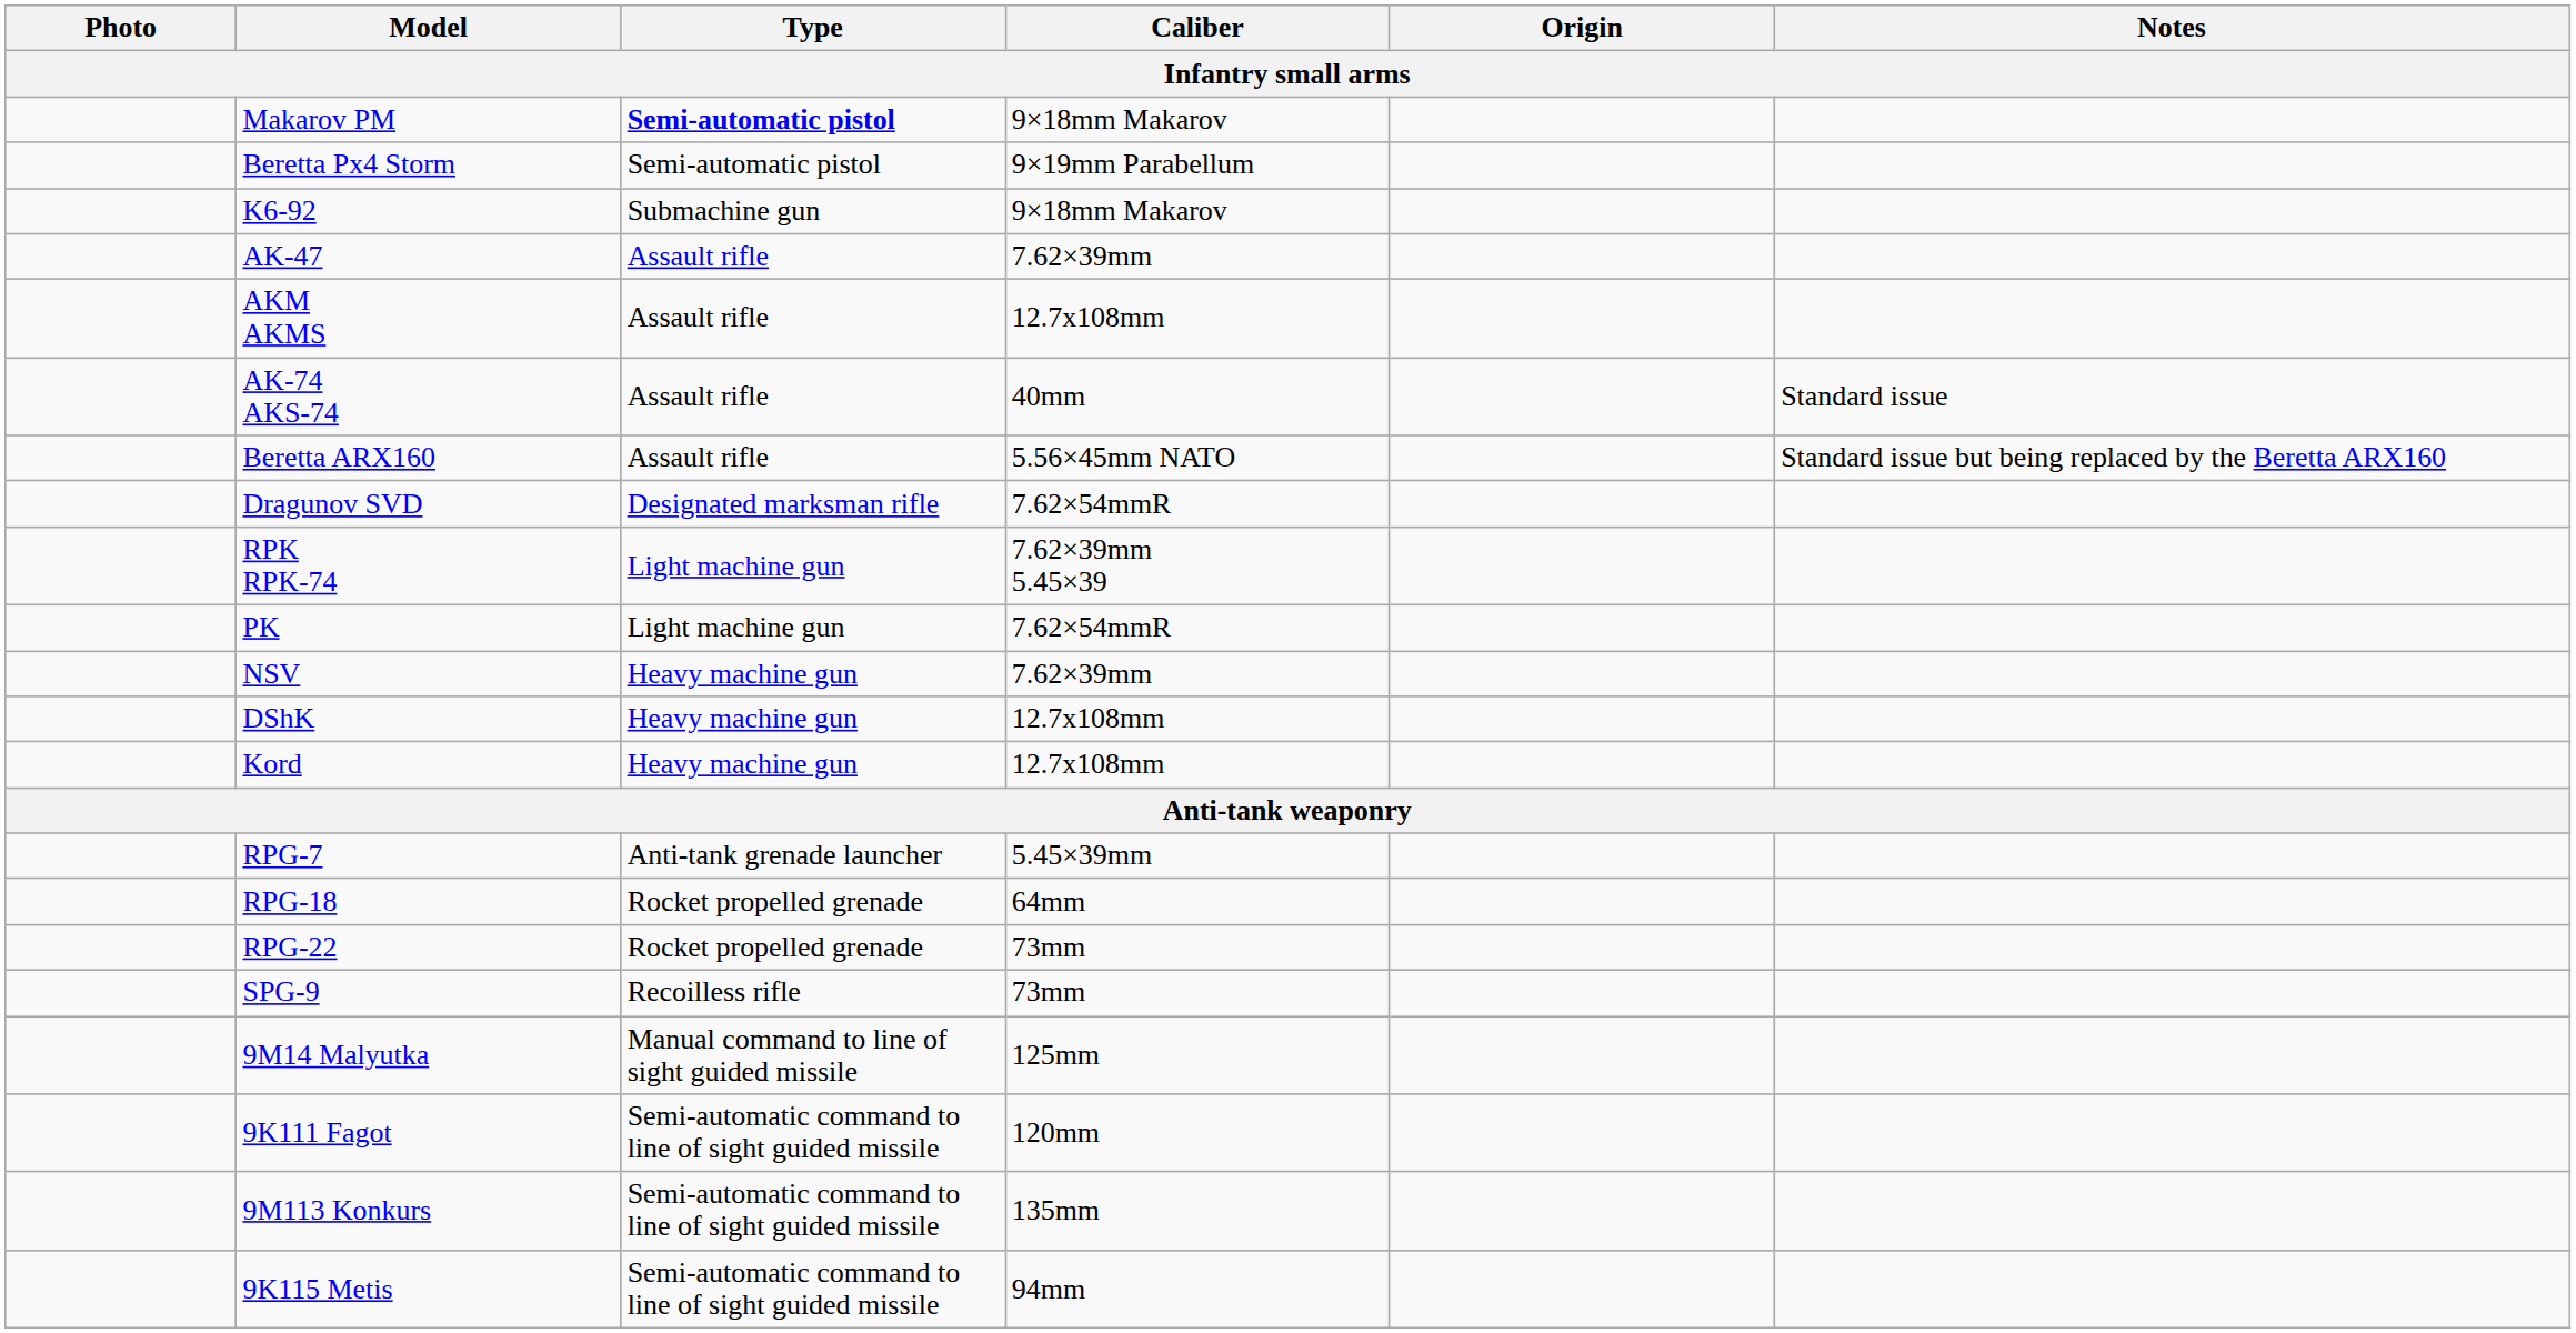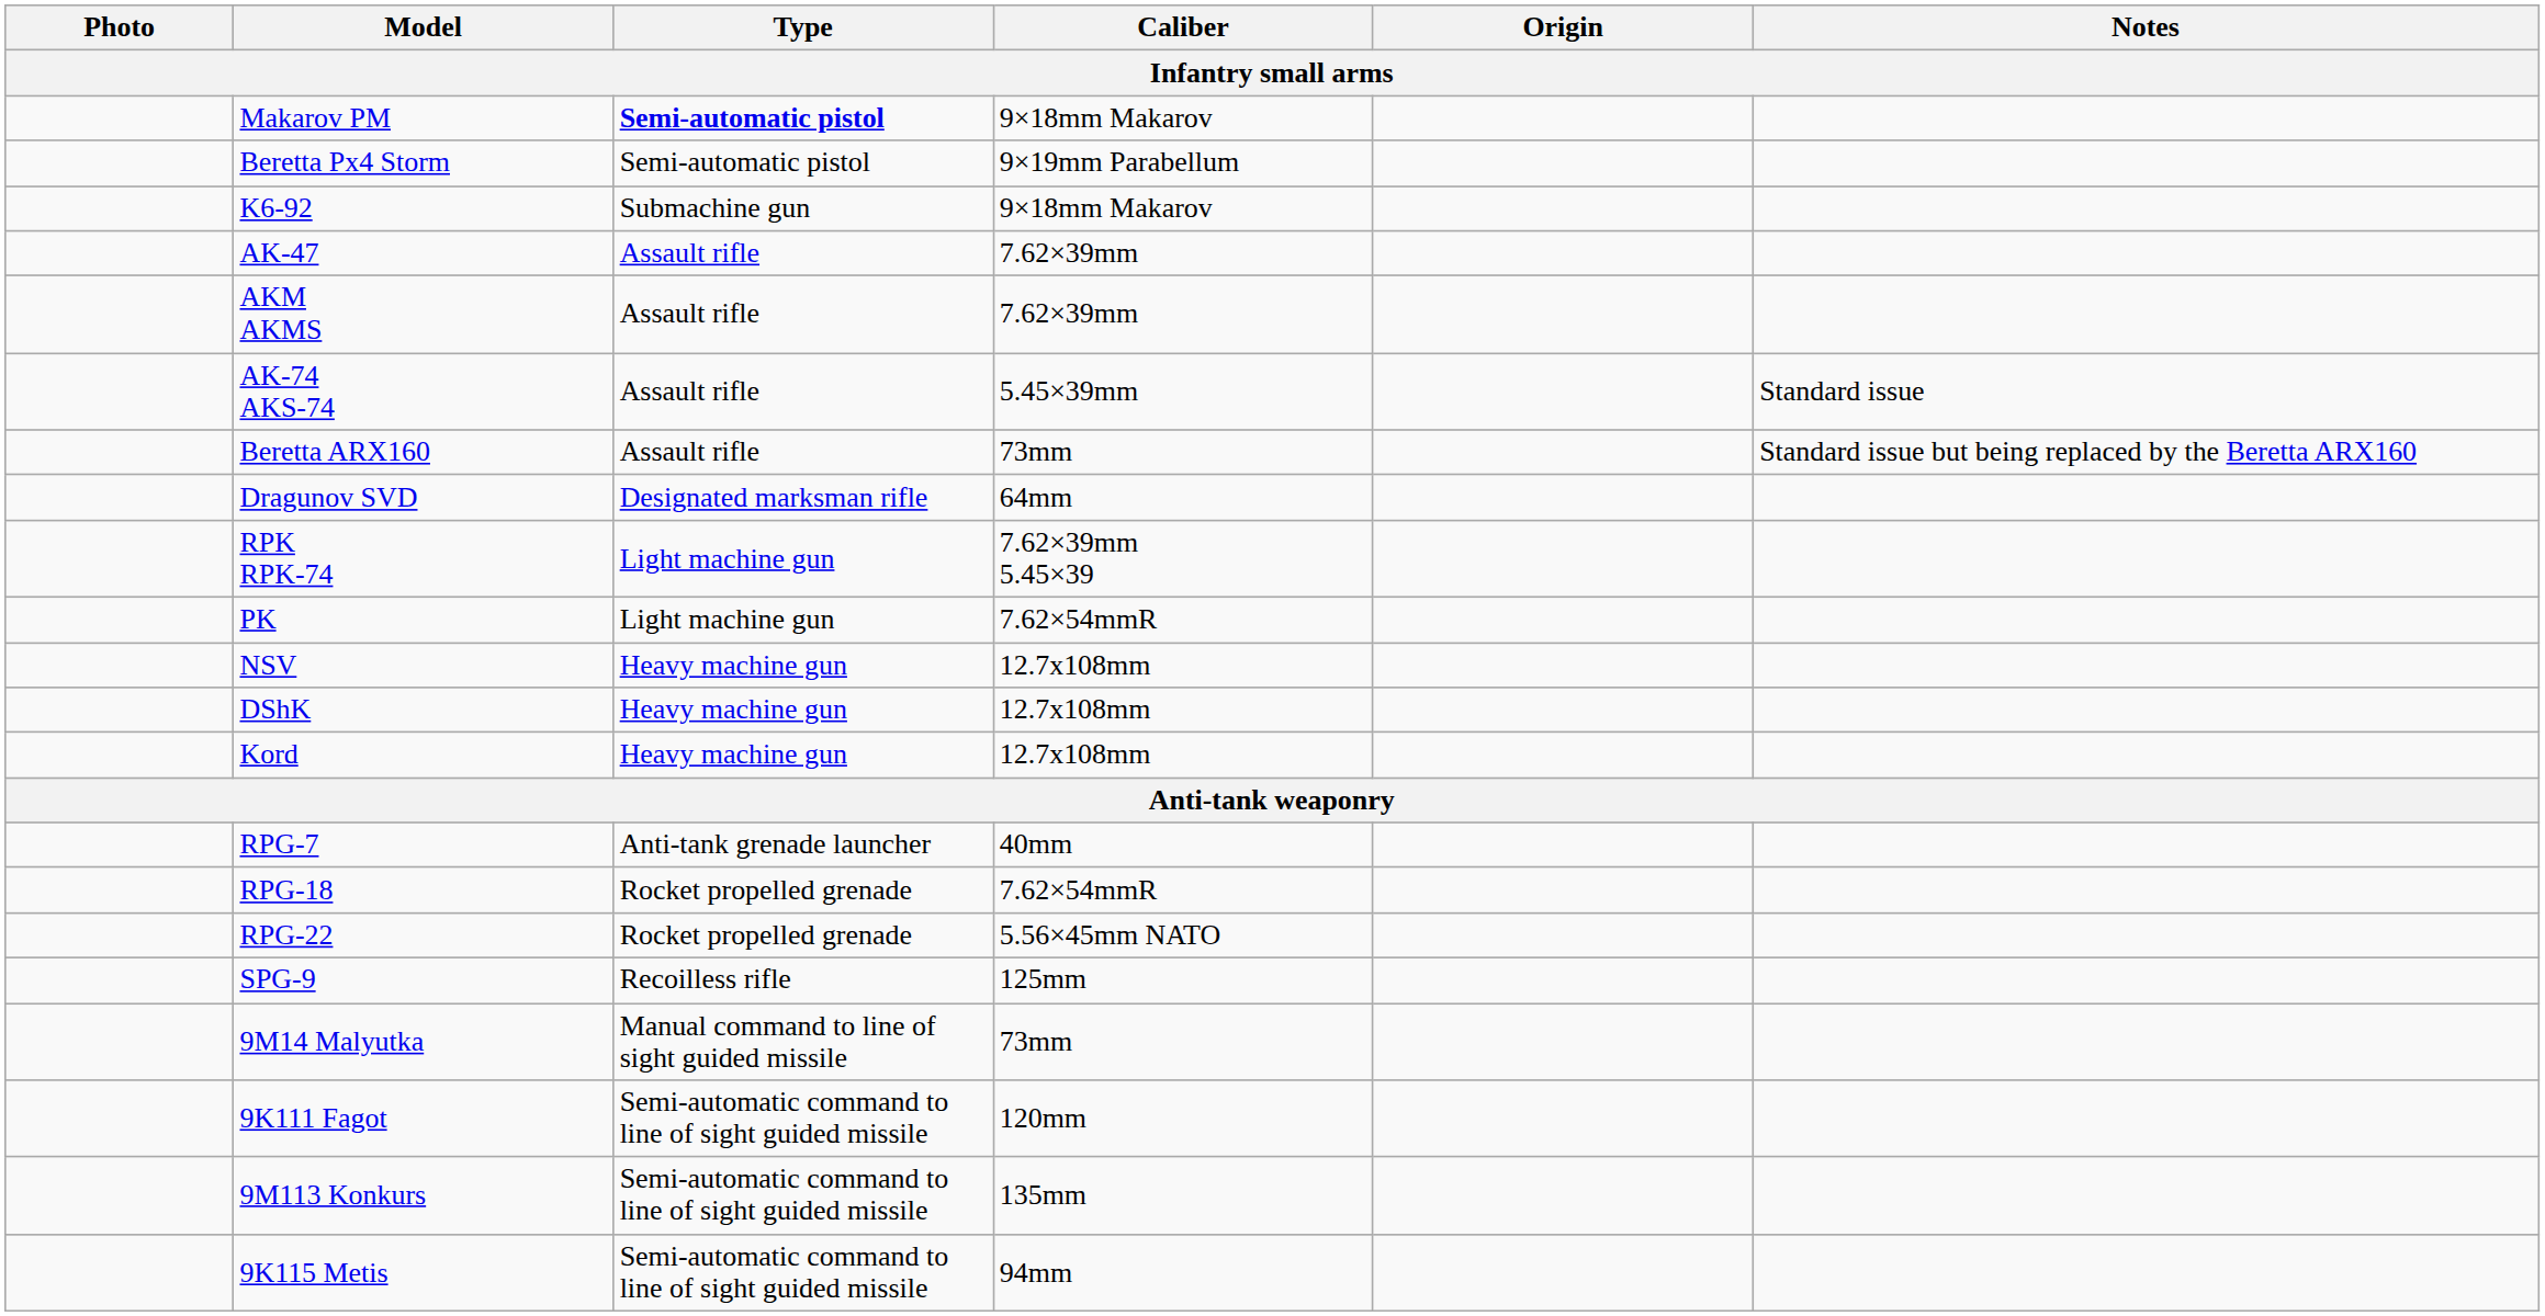 <table class="wikitable" style="width:90%;">
 <tr>
 <th style="width:9%;">Photo</th>
 <th style="width:15%;">Model</th>
 <th style="width:15%;">Type</th>
 <th style="width:15%;">Caliber</th>
 <th style="width:15%;">Origin</th>
 <th>Notes</th>
 </tr>
 <tr>
 <th colspan="7">Infantry small arms</th>
 </tr>
 <tr>
 <td></td>
 <td><a href='#'>Makarov PM</a></td>
 <td><strong><a href='#'>Semi-automatic pistol</a></strong></td>
 <td>9×18mm Makarov</td>
 <td></td>
 <td></td>
 </tr>
 <tr>
 <td></td>
 <td><a href='#'>Beretta Px4 Storm</a></td>
 <td>Semi-automatic pistol</td>
 <td>9×19mm Parabellum</td>
 <td></td>
 <td></td>
 </tr>
 <tr>
 <td></td>
 <td><a href='#'>K6-92</a></td>
 <td>Submachine gun</td>
 <td>9×18mm Makarov</td>
 <td></td>
 <td></td>
 </tr>
 <tr>
 <td></td>
 <td><a href='#'>AK-47</a></td>
 <td><a href='#'>Assault rifle</a></td>
 <td>7.62×39mm</td>
 <td></td>
 <td></td>
 </tr>
 <tr>
 <td></td>
 <td><a href='#'>AKM</a><br><a href='#'>AKMS</a></td>
 <td>Assault rifle</td>
-<td>12.7x108mm</td>
+<td>7.62×39mm</td>
 <td></td>
 <td></td>
 </tr>
 <tr>
 <td></td>
 <td><a href='#'>AK-74</a><br><a href='#'>AKS-74</a></td>
 <td>Assault rifle</td>
-<td>40mm</td>
+<td>5.45×39mm</td>
 <td><br></td>
 <td>Standard issue</td>
 </tr>
 <tr>
 <td></td>
 <td><a href='#'>Beretta ARX160</a></td>
 <td>Assault rifle</td>
-<td>5.56×45mm NATO</td>
+<td>73mm</td>
 <td></td>
 <td>Standard issue but being replaced by the <a href='#'>Beretta ARX160</a></td>
 </tr>
 <tr>
 <td></td>
 <td><a href='#'>Dragunov SVD</a></td>
 <td><a href='#'>Designated marksman rifle</a></td>
-<td>7.62×54mmR</td>
+<td>64mm</td>
 <td></td>
 <td></td>
 </tr>
 <tr>
 <td></td>
 <td><a href='#'>RPK</a><br><a href='#'>RPK-74</a></td>
 <td><a href='#'>Light machine gun</a></td>
 <td>7.62×39mm<br>5.45×39</td>
 <td></td>
 <td></td>
 </tr>
 <tr>
 <td></td>
 <td><a href='#'>PK</a></td>
 <td>Light machine gun</td>
 <td>7.62×54mmR</td>
 <td></td>
 <td></td>
 </tr>
 <tr>
 <td></td>
 <td><a href='#'>NSV</a></td>
 <td><a href='#'>Heavy machine gun</a></td>
-<td>7.62×39mm</td>
+<td>12.7x108mm</td>
 <td><br></td>
 <td></td>
 </tr>
 <tr>
 <td></td>
 <td><a href='#'>DShK</a></td>
 <td><a href='#'>Heavy machine gun</a></td>
 <td>12.7x108mm</td>
 <td><br></td>
 <td></td>
 </tr>
 <tr>
 <td></td>
 <td><a href='#'>Kord</a></td>
 <td><a href='#'>Heavy machine gun</a></td>
 <td>12.7x108mm</td>
 <td><br></td>
 <td></td>
 </tr>
 <tr>
 <th colspan="7">Anti-tank weaponry</th>
 </tr>
 <tr>
 <td></td>
 <td><a href='#'>RPG-7</a></td>
 <td>Anti-tank grenade launcher</td>
-<td>5.45×39mm</td>
+<td>40mm</td>
 <td></td>
 <td></td>
 </tr>
 <tr>
 <td></td>
 <td><a href='#'>RPG-18</a></td>
 <td>Rocket propelled grenade</td>
-<td>64mm</td>
+<td>7.62×54mmR</td>
 <td></td>
 <td></td>
 </tr>
 <tr>
 <td></td>
 <td><a href='#'>RPG-22</a></td>
 <td>Rocket propelled grenade</td>
-<td>73mm</td>
+<td>5.56×45mm NATO</td>
 <td></td>
 <td></td>
 </tr>
 <tr>
 <td></td>
 <td><a href='#'>SPG-9</a></td>
 <td>Recoilless rifle</td>
-<td>73mm</td>
+<td>125mm</td>
 <td></td>
 <td></td>
 </tr>
 <tr>
 <td></td>
 <td><a href='#'>9M14 Malyutka</a></td>
 <td>Manual command to line of sight guided missile</td>
-<td>125mm</td>
+<td>73mm</td>
 <td></td>
 <td></td>
 </tr>
 <tr>
 <td></td>
 <td><a href='#'>9K111 Fagot</a></td>
 <td>Semi-automatic command to line of sight guided missile</td>
 <td>120mm</td>
 <td></td>
 <td></td>
 </tr>
 <tr>
 <td></td>
 <td><a href='#'>9M113 Konkurs</a></td>
 <td>Semi-automatic command to line of sight guided missile</td>
 <td>135mm</td>
 <td></td>
 <td></td>
 </tr>
 <tr>
 <td></td>
 <td><a href='#'>9K115 Metis</a></td>
 <td>Semi-automatic command to line of sight guided missile</td>
 <td>94mm</td>
 <td><br></td>
 <td></td>
 </tr>
 <tr>
 </tr>
 </table>
